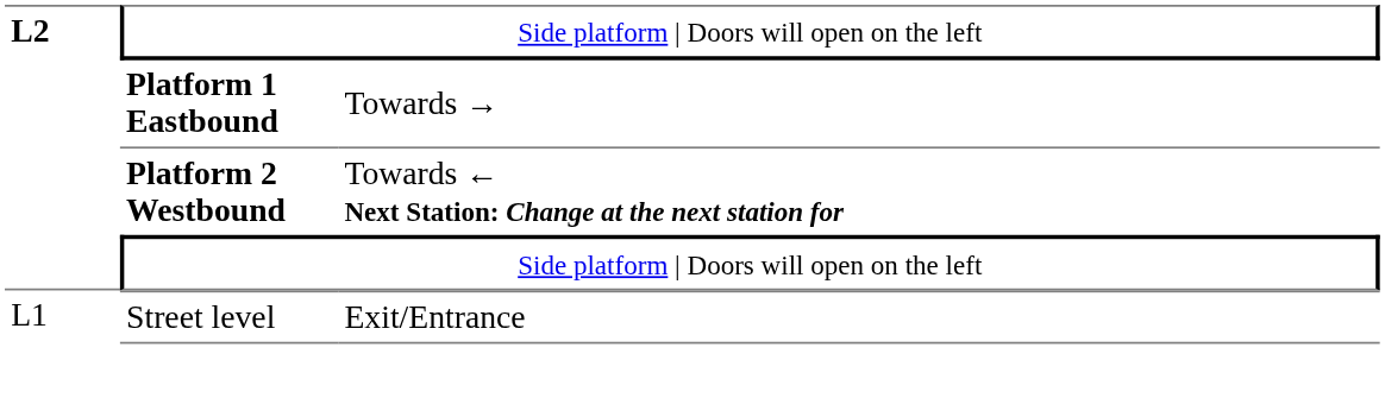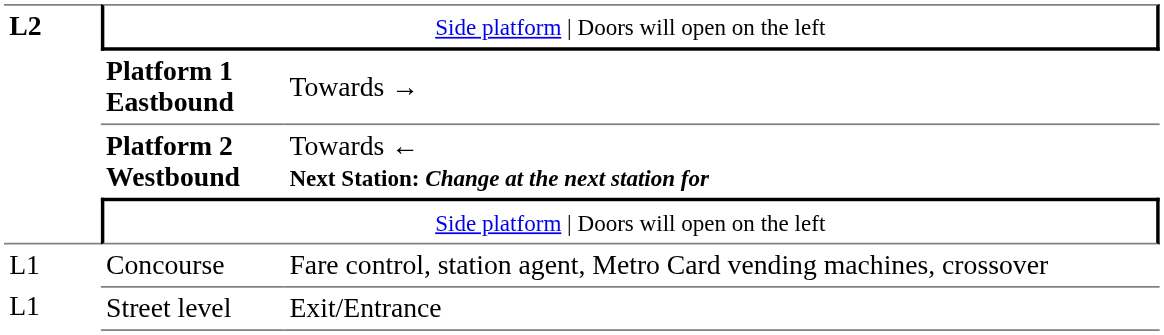 <table table border=0 cellspacing=0 cellpadding=3>
 <tr>
 <td style="border-top:solid 1px grey;border-bottom:solid 1px grey;" width=50 rowspan=4 valign=top><strong>L2</strong></td>
 <td style="border-top:solid 1px grey;border-right:solid 2px black;border-left:solid 2px black;border-bottom:solid 2px black;text-align:center;" colspan=2><small><a href='#'>Side platform</a> | Doors will open on the left </small></td>
 </tr>
 <tr>
 <td style="border-bottom:solid 1px grey;" width=100><span><strong>Platform 1</strong><br><strong>Eastbound</strong></span></td>
 <td style="border-bottom:solid 1px grey;" width=500>Towards → </td>
 </tr>
 <tr>
 <td><span><strong>Platform 2</strong><br><strong>Westbound</strong></span></td>
 <td><span></span>Towards ← <br><small><strong>Next Station:</strong> </small> <small><strong><em>Change at the next station for <strong><em></small></td>
 </tr>
 <tr>
 <td style="border-top:solid 2px black;border-right:solid 2px black;border-left:solid 2px black;border-bottom:solid 1px grey;text-align:center;" colspan=2><small><a href='#'>Side platform</a> | Doors will open on the left </small></td>
 </tr>
 <tr>
 <td valign=top></strong>L1<strong></td>
+<td valign=top>Concourse</td>
+<td valign=top>Fare control, station agent, Metro Card vending machines, crossover</td>
+</tr>
+<tr>
+<td valign=top></strong>L1<strong></td>
 <td style="border-top:solid 1px grey;border-bottom:solid 1px grey;" width=100 valign=top>Street level</td>
 <td style="border-top:solid 1px grey;border-bottom:solid 1px grey;" width=500 valign=top>Exit/Entrance</td>
 </tr>
 </table>
